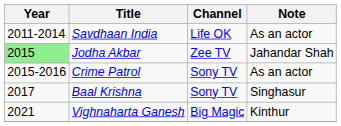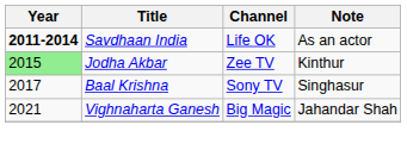 <table class="wikitable sortable">
 <tr>
 <th>Year</th>
 <th>Title</th>
 <th>Channel</th>
 <th>Note</th>
 </tr>
 <tr>
-<td>2011-2014</td>
+<td><strong>2011-2014</strong></td>
 <td><em><a href='#'>Savdhaan India</a></em></td>
 <td><a href='#'>Life OK</a></td>
 <td>As an actor</td>
 </tr>
 <tr>
 <td style="background: lightgreen;">2015</td>
 <td><em><a href='#'>Jodha Akbar</a></em></td>
 <td><a href='#'>Zee TV</a></td>
-<td>Jahandar Shah</td>
-</tr>
-<tr>
-<td>2015-2016</td>
-<td><em><a href='#'>Crime Patrol</a></em></td>
-<td><a href='#'>Sony TV</a></td>
-<td>As an actor</td>
+<td>Kinthur</td>
 </tr>
 <tr>
 <td>2017</td>
 <td><em><a href='#'>Baal Krishna</a></em></td>
 <td><a href='#'>Sony TV</a></td>
 <td>Singhasur</td>
 </tr>
 <tr>
 <td>2021</td>
 <td><em><a href='#'>Vighnaharta Ganesh</a></em></td>
 <td><a href='#'>Big Magic</a></td>
-<td>Kinthur</td>
+<td>Jahandar Shah</td>
 </tr>
 <tr>
 </tr>
 </table>
